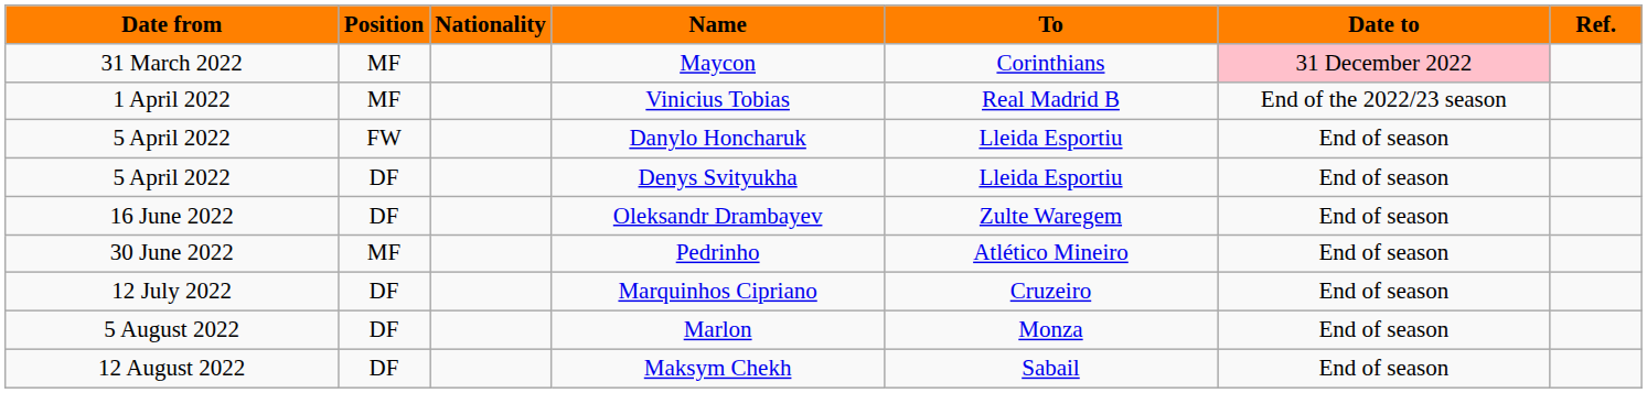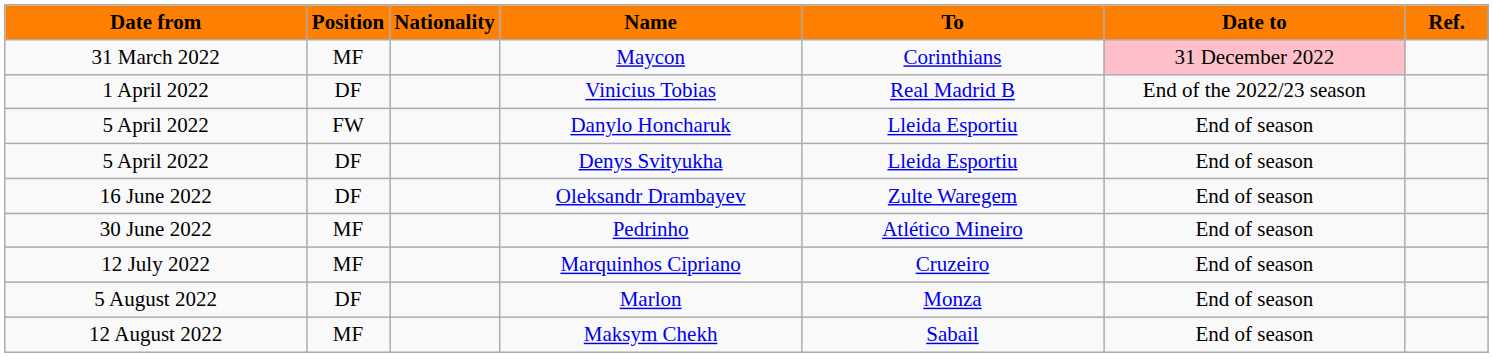 <table class="wikitable" style="text-align:center; font-size:90%; ">
 <tr>
 <th style="background:#FF8000; color:black; width:200px;">Date from</th>
 <th style="background:#FF8000; color:black; width:50px;">Position</th>
 <th style="background:#FF8000; color:black; width:50px;">Nationality</th>
 <th style="background:#FF8000; color:black; width:200px;">Name</th>
 <th style="background:#FF8000; color:black; width:200px;">To</th>
 <th style="background:#FF8000; color:black; width:200px;">Date to</th>
 <th style="background:#FF8000; color:black; width:50px;">Ref.</th>
 </tr>
 <tr>
 <td>31 March 2022</td>
 <td>MF</td>
 <td></td>
 <td><a href='#'>Maycon</a></td>
 <td><a href='#'>Corinthians</a></td>
 <td style="background: pink;">31 December 2022</td>
 <td></td>
 </tr>
 <tr>
 <td>1 April 2022</td>
-<td>MF</td>
+<td>DF</td>
 <td></td>
 <td><a href='#'>Vinicius Tobias</a></td>
 <td><a href='#'>Real Madrid B</a></td>
 <td>End of the 2022/23 season</td>
 <td></td>
 </tr>
 <tr>
 <td>5 April 2022</td>
 <td>FW</td>
 <td></td>
 <td><a href='#'>Danylo Honcharuk</a></td>
 <td><a href='#'>Lleida Esportiu</a></td>
 <td>End of season</td>
 <td></td>
 </tr>
 <tr>
 <td>5 April 2022</td>
 <td>DF</td>
 <td></td>
 <td><a href='#'>Denys Svityukha</a></td>
 <td><a href='#'>Lleida Esportiu</a></td>
 <td>End of season</td>
 <td></td>
 </tr>
 <tr>
 <td>16 June 2022</td>
 <td>DF</td>
 <td></td>
 <td><a href='#'>Oleksandr Drambayev</a></td>
 <td><a href='#'>Zulte Waregem</a></td>
 <td>End of season</td>
 <td></td>
 </tr>
 <tr>
 <td>30 June 2022</td>
 <td>MF</td>
 <td></td>
 <td><a href='#'>Pedrinho</a></td>
 <td><a href='#'>Atlético Mineiro</a></td>
 <td>End of season</td>
 <td></td>
 </tr>
 <tr>
 <td>12 July 2022</td>
-<td>DF</td>
+<td>MF</td>
 <td></td>
 <td><a href='#'>Marquinhos Cipriano</a></td>
 <td><a href='#'>Cruzeiro</a></td>
 <td>End of season</td>
 <td></td>
 </tr>
 <tr>
 <td>5 August 2022</td>
 <td>DF</td>
 <td></td>
 <td><a href='#'>Marlon</a></td>
 <td><a href='#'>Monza</a></td>
 <td>End of season</td>
 <td></td>
 </tr>
 <tr>
 <td>12 August 2022</td>
-<td>DF</td>
+<td>MF</td>
 <td></td>
 <td><a href='#'>Maksym Chekh</a></td>
 <td><a href='#'>Sabail</a></td>
 <td>End of season</td>
 <td></td>
 </tr>
 </table>
